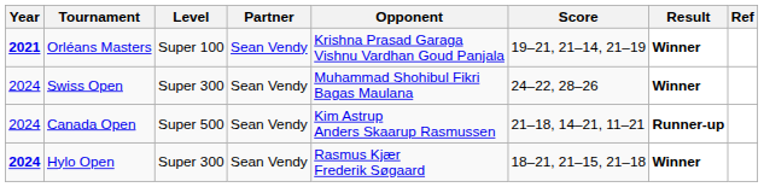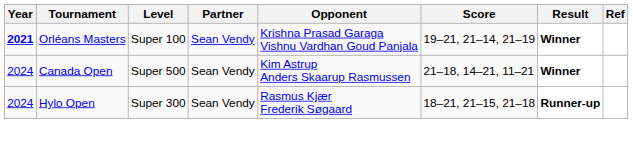 <table class="sortable wikitable" style="font-size: 90%;">
 <tr>
 <th>Year</th>
 <th>Tournament</th>
 <th>Level</th>
 <th>Partner</th>
 <th>Opponent</th>
 <th>Score</th>
 <th>Result</th>
 <th>Ref</th>
 </tr>
 <tr>
 <td align="center"><strong><a href='#'>2021</a></strong></td>
 <td align="left"><a href='#'>Orléans Masters</a></td>
 <td align="left">Super 100</td>
 <td align="left"> <a href='#'>Sean Vendy</a></td>
 <td align="left"> <a href='#'>Krishna Prasad Garaga</a><br> <a href='#'>Vishnu Vardhan Goud Panjala</a></td>
 <td align="left">19–21, 21–14, 21–19</td>
 <td style="text-align:left; background:white"> <strong>Winner</strong></td>
 <td style="text-align:center; background:white"></td>
 </tr>
 <tr>
 <td align="center"><a href='#'>2024</a></td>
-<td align="left"><a href='#'>Swiss Open</a></td>
-<td align="left">Super 300</td>
+<td align="left"><a href='#'>Canada Open</a></td>
+<td align="left">Super 500</td>
 <td align="left"> Sean Vendy</td>
-<td align="left"> <a href='#'>Muhammad Shohibul Fikri</a><br> <a href='#'>Bagas Maulana</a></td>
-<td align="left">24–22, 28–26</td>
+<td align="left"> <a href='#'>Kim Astrup</a><br> <a href='#'>Anders Skaarup Rasmussen</a></td>
+<td align="left">21–18, 14–21, 11–21</td>
 <td style="text-align:left; background:white"> <strong>Winner</strong></td>
 <td style="text-align:center; background:white"></td>
 </tr>
 <tr>
 <td align="center"><a href='#'>2024</a></td>
-<td align="left"><a href='#'>Canada Open</a></td>
-<td align="left">Super 500</td>
-<td align="left"> Sean Vendy</td>
-<td align="left"> <a href='#'>Kim Astrup</a><br> <a href='#'>Anders Skaarup Rasmussen</a></td>
-<td align="left">21–18, 14–21, 11–21</td>
-<td style="text-align:left; background:white"> <strong>Runner-up</strong></td>
-<td style="text-align:center; background:white"></td>
-</tr>
-<tr>
-<td align="center"><strong><a href='#'>2024</a></strong></td>
 <td align="left"><a href='#'>Hylo Open</a></td>
 <td align="left">Super 300</td>
 <td align="left"> Sean Vendy</td>
 <td align="left"> <a href='#'>Rasmus Kjær</a><br> <a href='#'>Frederik Søgaard</a></td>
 <td align="left">18–21, 21–15, 21–18</td>
-<td style="text-align:left; background:white"> <strong>Winner</strong></td>
+<td style="text-align:left; background:white"> <strong>Runner-up</strong></td>
 <td style="text-align:center; background:white"></td>
 </tr>
 </table>
